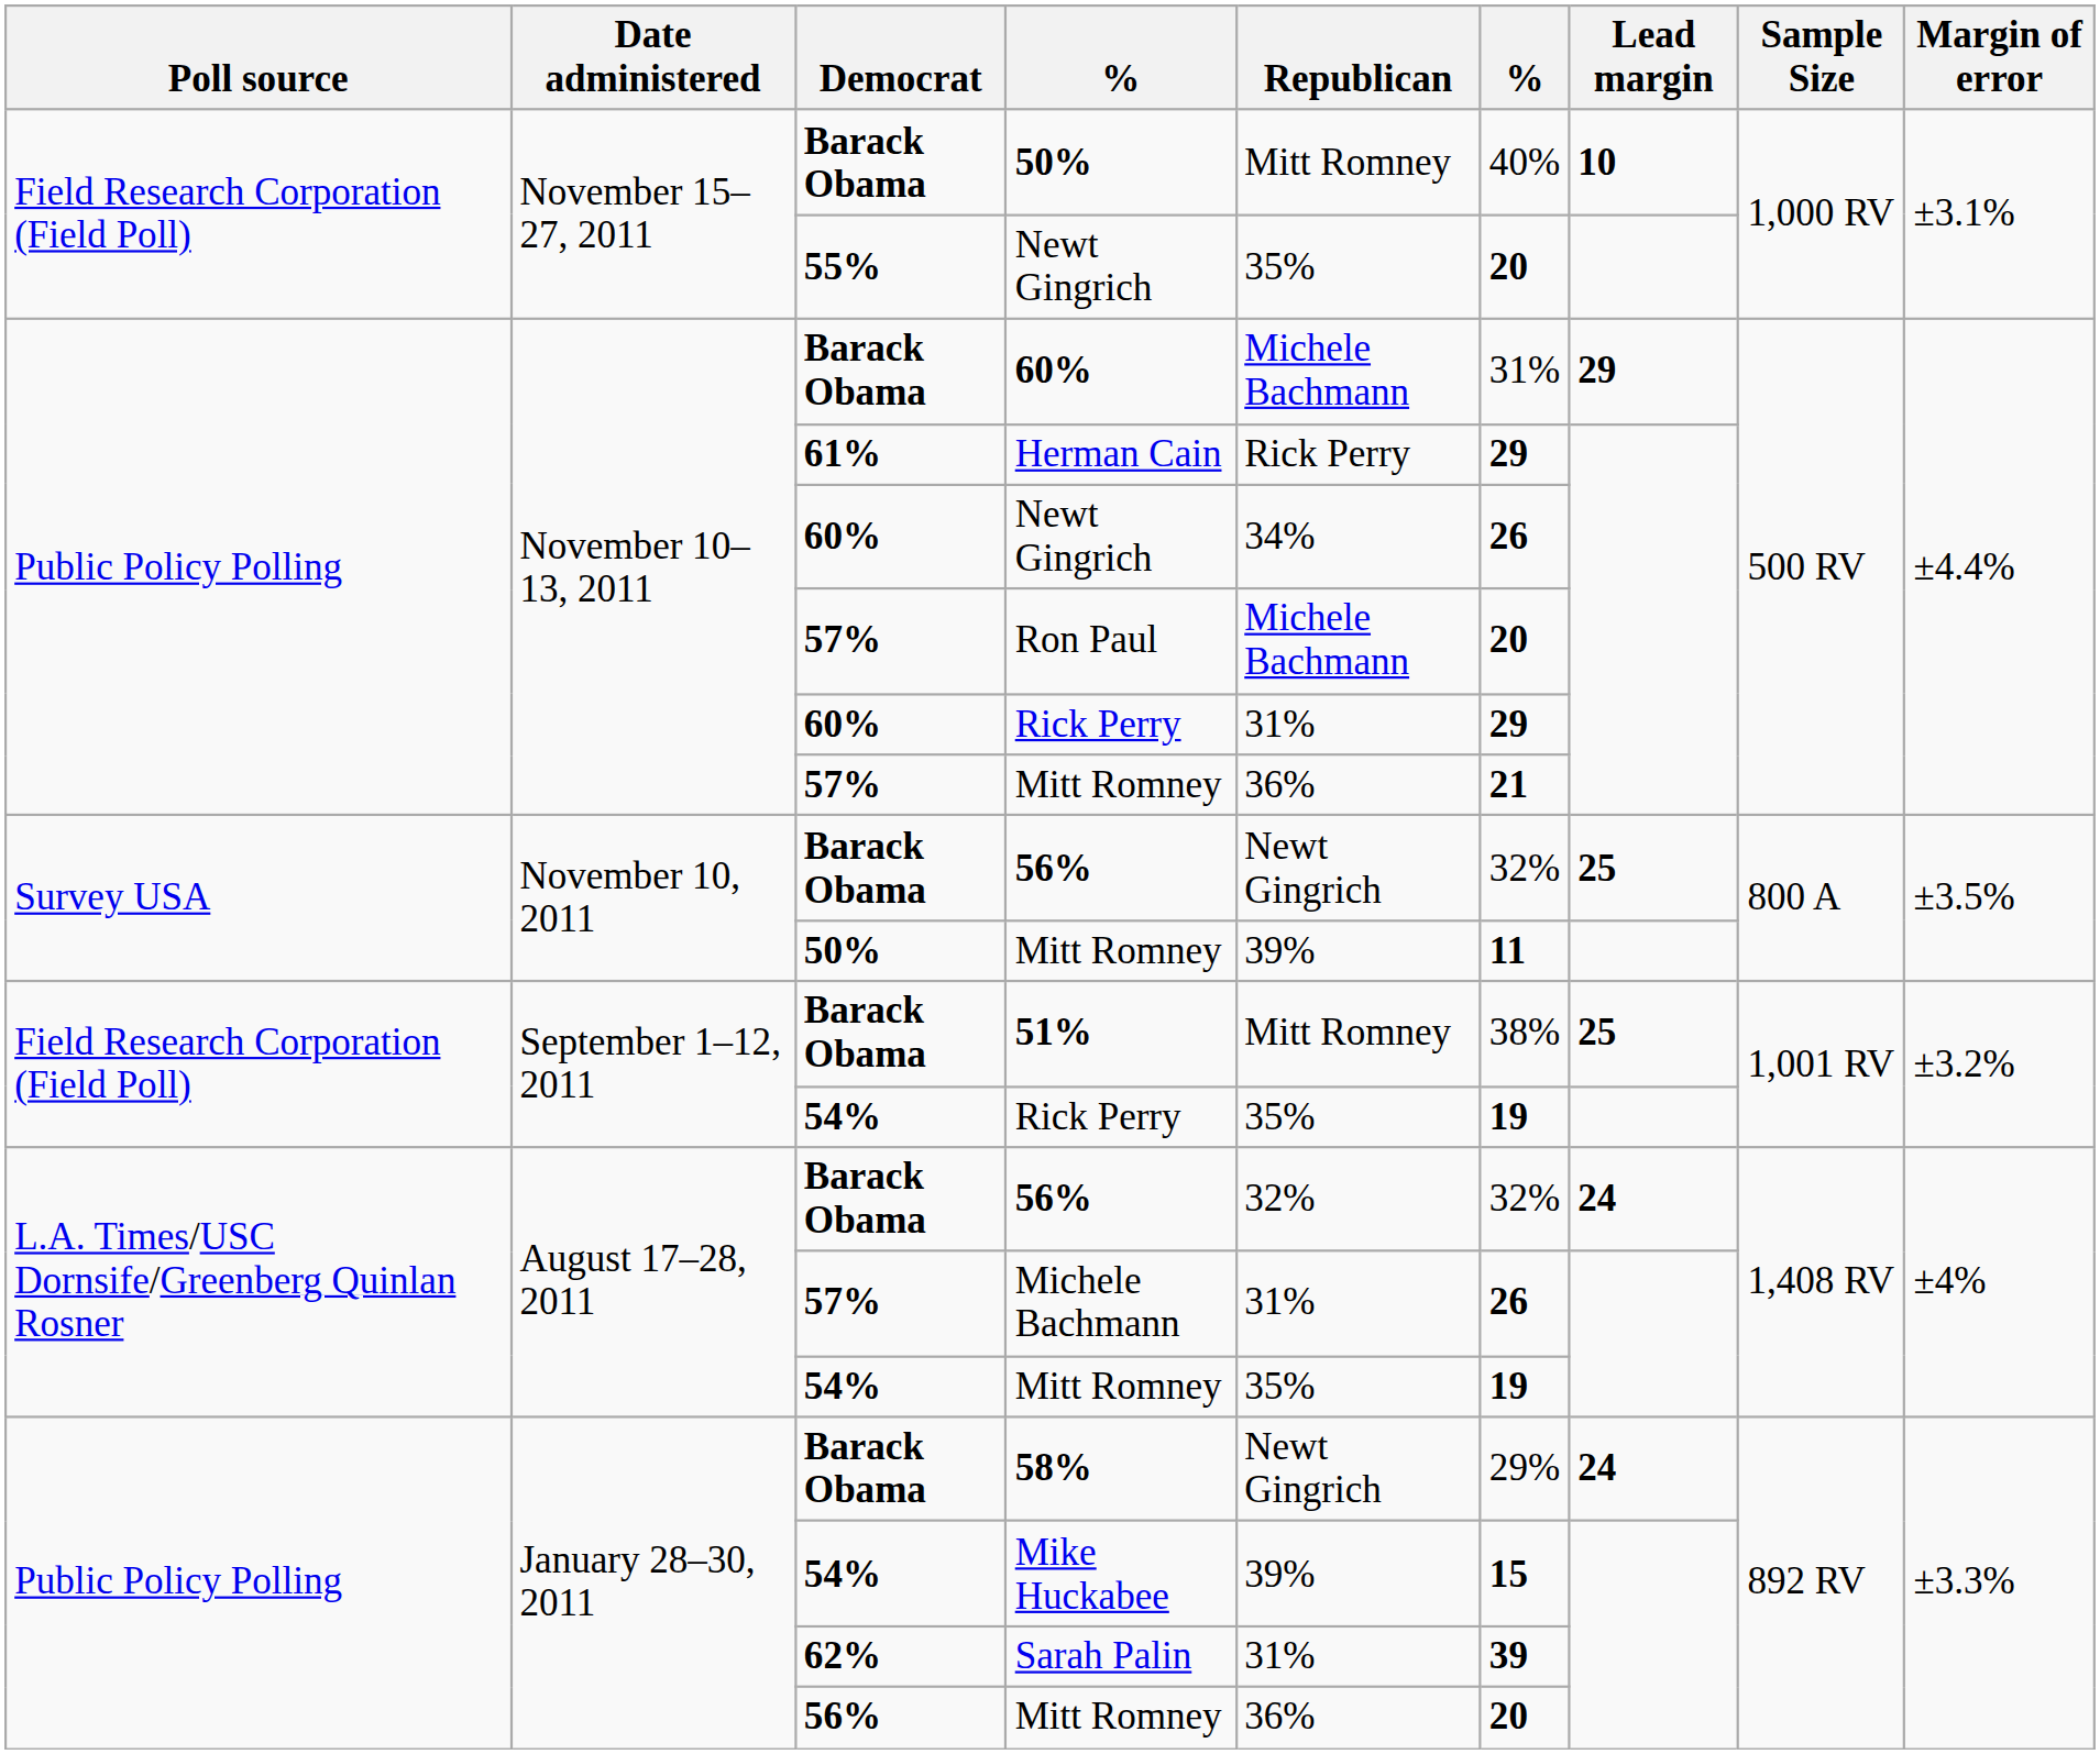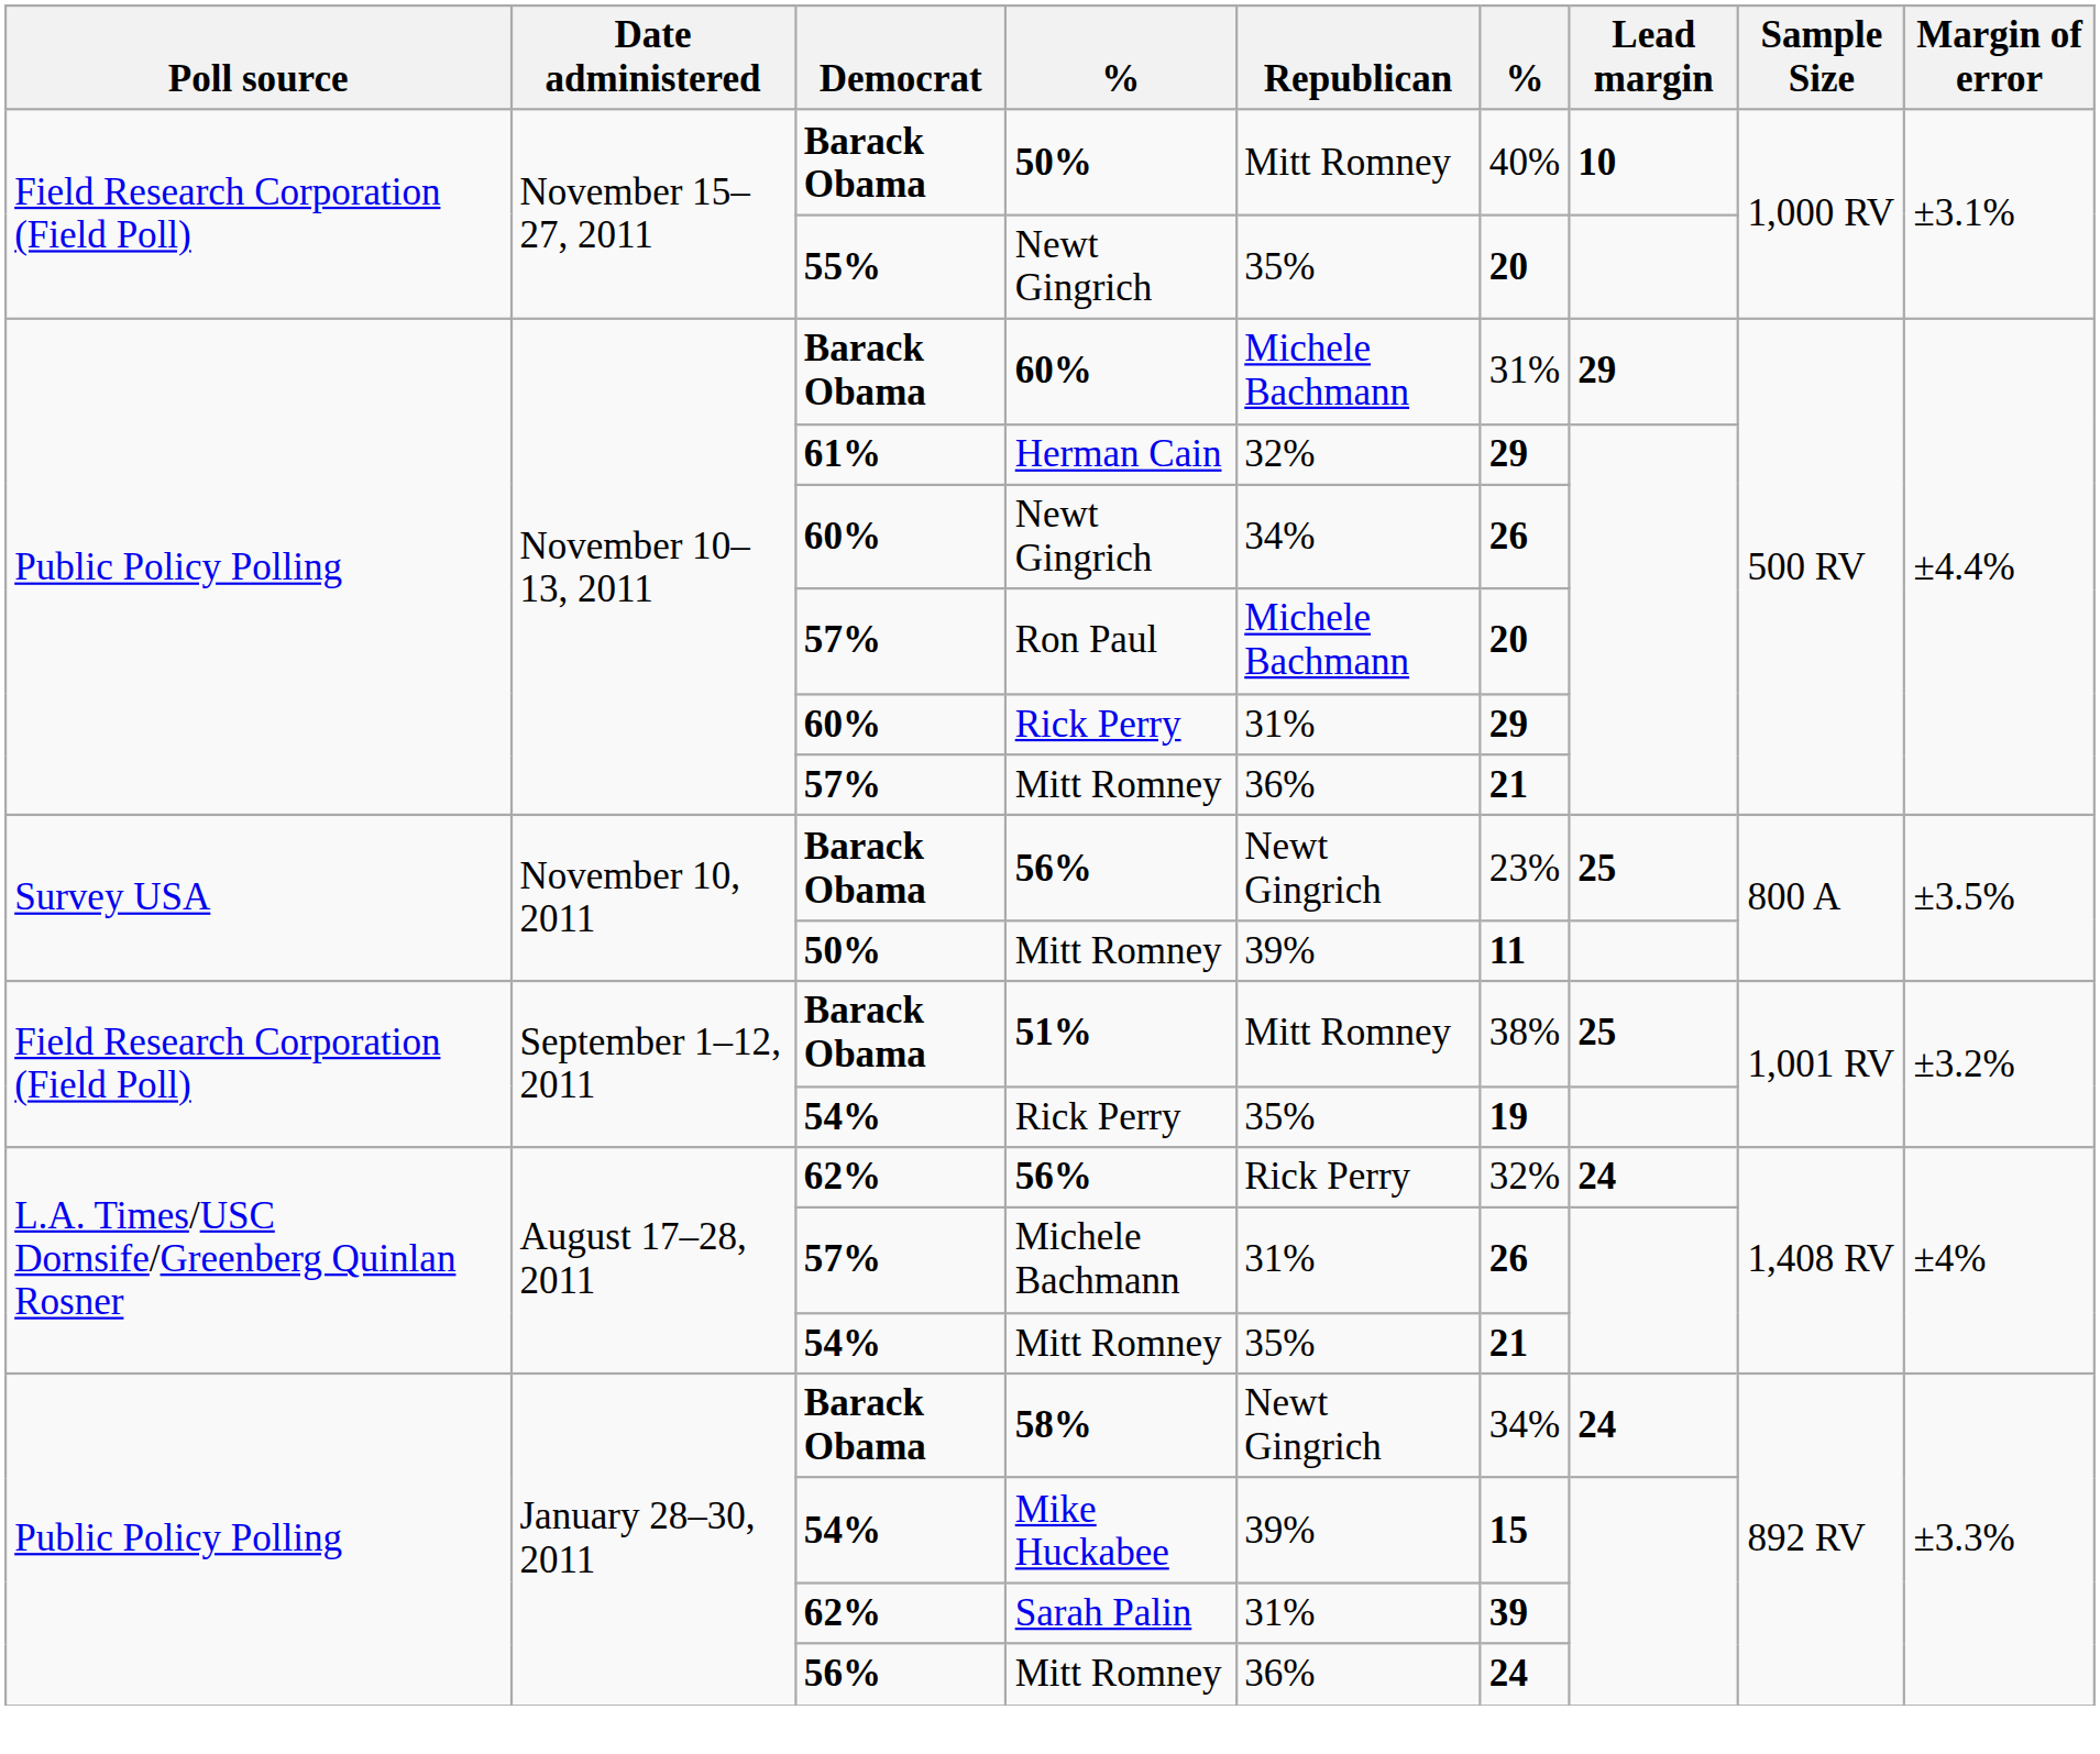 <table class="wikitable">
 <tr valign=bottom>
 <th>Poll source</th>
 <th>Date administered</th>
 <th>Democrat</th>
 <th>%</th>
 <th>Republican</th>
 <th>%</th>
 <th>Lead margin</th>
 <th>Sample Size</th>
 <th>Margin of error</th>
 </tr>
 <tr>
 <td rowspan=2><a href='#'>Field Research Corporation (Field Poll)</a></td>
 <td rowspan=2>November 15–27, 2011</td>
 <td><strong>Barack Obama</strong></td>
 <td><strong>50%</strong></td>
 <td>Mitt Romney</td>
 <td>40%</td>
 <td><strong>10</strong></td>
 <td rowspan=2>1,000 RV</td>
 <td rowspan=2>±3.1%</td>
 </tr>
 <tr>
 <td><strong>55%</strong></td>
 <td>Newt Gingrich</td>
 <td>35%</td>
 <td><strong>20</strong></td>
 </tr>
 <tr>
 <td rowspan=6><a href='#'>Public Policy Polling</a></td>
 <td rowspan=6>November 10–13, 2011</td>
 <td><strong>Barack Obama</strong></td>
 <td><strong>60%</strong></td>
 <td><a href='#'>Michele Bachmann</a></td>
 <td>31%</td>
 <td><strong>29</strong></td>
 <td rowspan=6>500 RV</td>
 <td rowspan=6>±4.4%</td>
 </tr>
 <tr>
 <td><strong>61%</strong></td>
 <td><a href='#'>Herman Cain</a></td>
-<td>Rick Perry</td>
+<td>32%</td>
 <td><strong>29</strong></td>
 </tr>
 <tr>
 <td><strong>60%</strong></td>
 <td>Newt Gingrich</td>
 <td>34%</td>
 <td><strong>26</strong></td>
 </tr>
 <tr>
 <td><strong>57%</strong></td>
 <td>Ron Paul</td>
 <td><a href='#'>Michele Bachmann</a></td>
 <td><strong>20</strong></td>
 </tr>
 <tr>
 <td><strong>60%</strong></td>
 <td><a href='#'>Rick Perry</a></td>
 <td>31%</td>
 <td><strong>29</strong></td>
 </tr>
 <tr>
 <td><strong>57%</strong></td>
 <td>Mitt Romney</td>
 <td>36%</td>
 <td><strong>21</strong></td>
 </tr>
 <tr>
 <td rowspan=2><a href='#'>Survey USA</a><br></td>
 <td rowspan=2>November 10, 2011</td>
 <td><strong>Barack Obama</strong></td>
 <td><strong>56%</strong></td>
 <td>Newt Gingrich</td>
-<td>32%</td>
+<td>23%</td>
 <td><strong>25</strong></td>
 <td rowspan=2>800 A</td>
 <td rowspan=2>±3.5%</td>
 </tr>
 <tr>
 <td><strong>50%</strong></td>
 <td>Mitt Romney</td>
 <td>39%</td>
 <td><strong>11</strong></td>
 </tr>
 <tr>
 <td rowspan=2><a href='#'>Field Research Corporation (Field Poll)</a></td>
 <td rowspan=2>September 1–12, 2011</td>
 <td><strong>Barack Obama</strong></td>
 <td><strong>51%</strong></td>
 <td>Mitt Romney</td>
 <td>38%</td>
 <td><strong>25</strong></td>
 <td rowspan=2>1,001 RV</td>
 <td rowspan=2>±3.2%</td>
 </tr>
 <tr>
 <td><strong>54%</strong></td>
 <td>Rick Perry</td>
 <td>35%</td>
 <td><strong>19</strong></td>
 </tr>
 <tr>
 <td rowspan=3><a href='#'>L.A. Times</a>/<a href='#'>USC Dornsife</a>/<a href='#'>Greenberg Quinlan Rosner</a></td>
 <td rowspan=3>August 17–28, 2011</td>
-<td><strong>Barack Obama</strong></td>
+<td><strong>62%</strong></td>
 <td><strong>56%</strong></td>
-<td>32%</td>
+<td>Rick Perry</td>
 <td>32%</td>
 <td><strong>24</strong></td>
 <td rowspan=3>1,408 RV</td>
 <td rowspan=3>±4%</td>
 </tr>
 <tr>
 <td><strong>57%</strong></td>
 <td>Michele Bachmann</td>
 <td>31%</td>
 <td><strong>26</strong></td>
 </tr>
 <tr>
 <td><strong>54%</strong></td>
 <td>Mitt Romney</td>
 <td>35%</td>
-<td><strong>19</strong></td>
+<td><strong>21</strong></td>
 </tr>
 <tr>
 <td rowspan=4><a href='#'>Public Policy Polling</a></td>
 <td rowspan=4>January 28–30, 2011</td>
 <td><strong>Barack Obama</strong></td>
 <td><strong>58%</strong></td>
 <td>Newt Gingrich</td>
-<td>29%</td>
+<td>34%</td>
 <td><strong>24</strong></td>
 <td rowspan=4>892 RV</td>
 <td rowspan=4>±3.3%</td>
 </tr>
 <tr>
 <td><strong>54%</strong></td>
 <td><a href='#'>Mike Huckabee</a></td>
 <td>39%</td>
 <td><strong>15</strong></td>
 </tr>
 <tr>
 <td><strong>62%</strong></td>
 <td><a href='#'>Sarah Palin</a></td>
 <td>31%</td>
 <td><strong>39</strong></td>
 </tr>
 <tr>
 <td><strong>56%</strong></td>
 <td>Mitt Romney</td>
 <td>36%</td>
-<td><strong>20</strong></td>
+<td><strong>24</strong></td>
 </tr>
 </table>
